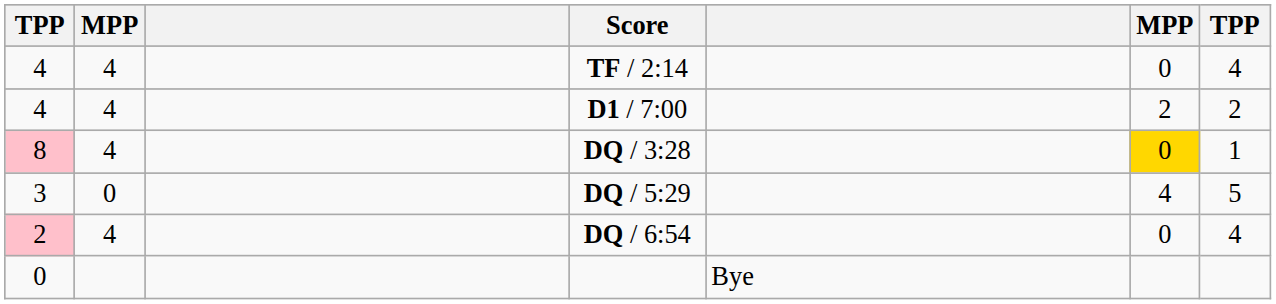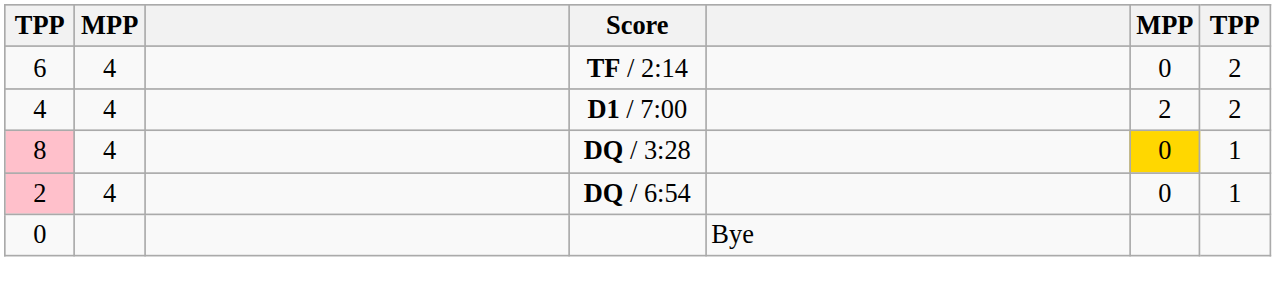 <table class="wikitable" style="text-align: center;" |>
 <tr>
 <th width="35">TPP</th>
 <th width="35">MPP</th>
 <th width="250"></th>
 <th width="75">Score</th>
 <th width="250"></th>
 <th width="35">MPP</th>
 <th width="35">TPP</th>
 </tr>
 <tr>
-<td>4</td>
+<td>6</td>
 <td>4</td>
 <td style="text-align:left;"></td>
 <td><strong>TF</strong> / 2:14</td>
 <td style="text-align:left;"><strong></strong></td>
 <td>0</td>
-<td>4</td>
+<td>2</td>
 </tr>
 <tr>
 <td>4</td>
 <td>4</td>
 <td style="text-align:left;"></td>
 <td><strong>D1</strong> / 7:00</td>
 <td style="text-align:left;"><strong></strong></td>
 <td>2</td>
 <td>2</td>
 </tr>
 <tr>
 <td bgcolor=pink>8</td>
 <td>4</td>
 <td style="text-align:left;"></td>
 <td><strong>DQ</strong> / 3:28</td>
 <td style="text-align:left;"><strong></strong></td>
 <td style="background: gold;">0</td>
 <td>1</td>
 </tr>
 <tr>
-<td>3</td>
-<td>0</td>
-<td style="text-align:left;"><strong></strong></td>
-<td><strong>DQ</strong> / 5:29</td>
-<td style="text-align:left;"></td>
-<td>4</td>
-<td>5</td>
-</tr>
-<tr>
 <td bgcolor=pink>2</td>
 <td>4</td>
 <td style="text-align:left;"></td>
 <td><strong>DQ</strong> / 6:54</td>
 <td style="text-align:left;"><strong></strong></td>
 <td>0</td>
-<td>4</td>
+<td>1</td>
 </tr>
 <tr>
 <td>0</td>
 <td></td>
 <td style="text-align:left;"><strong></strong></td>
 <td></td>
 <td style="text-align:left;">Bye</td>
 <td></td>
 <td></td>
 </tr>
 </table>
